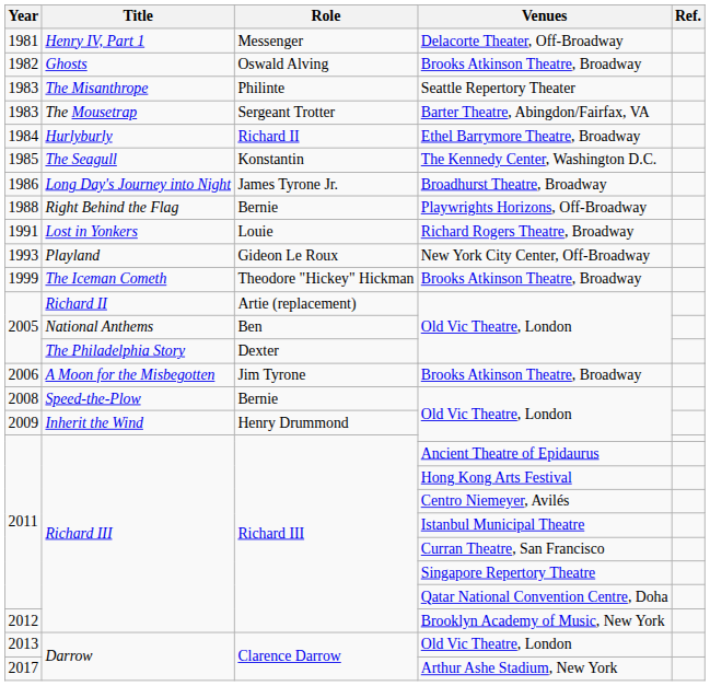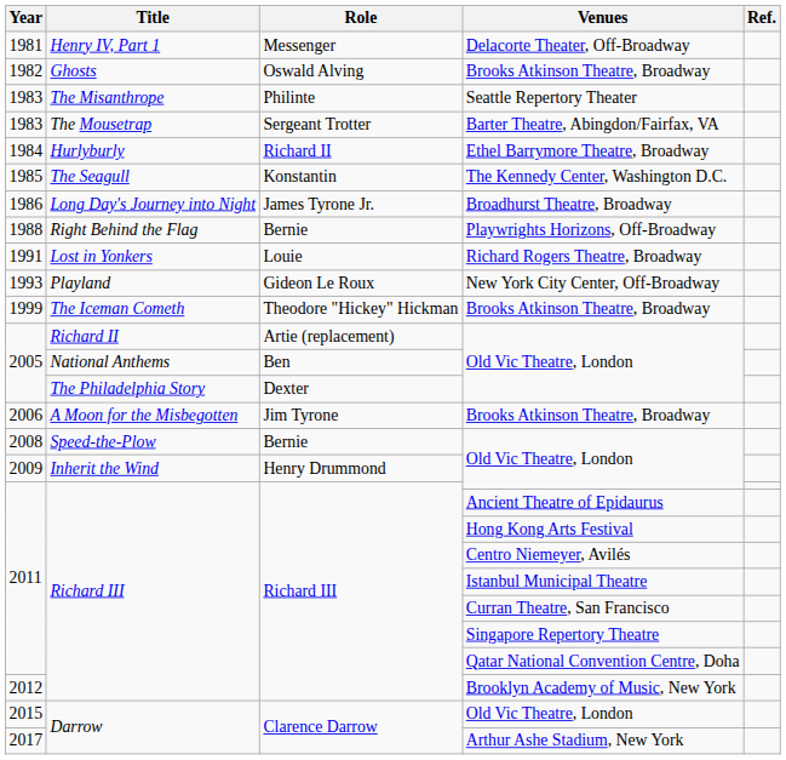 <table class="wikitable sortable">
 <tr>
 <th>Year</th>
 <th>Title</th>
 <th>Role</th>
 <th>Venues</th>
 <th scope="col" class="unsortable">Ref.</th>
 </tr>
 <tr>
 <td>1981</td>
 <td><em><a href='#'>Henry IV, Part 1</a></em></td>
 <td>Messenger</td>
 <td><a href='#'>Delacorte Theater</a>, Off-Broadway</td>
 <td></td>
 </tr>
 <tr>
 <td>1982</td>
 <td><em><a href='#'>Ghosts</a></em></td>
 <td>Oswald Alving</td>
 <td><a href='#'>Brooks Atkinson Theatre</a>, Broadway</td>
 <td></td>
 </tr>
 <tr>
 <td>1983</td>
 <td><em><a href='#'>The Misanthrope</a></em></td>
 <td>Philinte</td>
 <td>Seattle Repertory Theater</td>
 <td></td>
 </tr>
 <tr>
 <td>1983</td>
 <td><em>The <a href='#'>Mousetrap</a></em></td>
 <td>Sergeant Trotter</td>
 <td><a href='#'>Barter Theatre</a>, Abingdon/Fairfax, VA</td>
 <td></td>
 </tr>
 <tr>
 <td>1984</td>
 <td><em><a href='#'>Hurlyburly</a></em></td>
 <td><a href='#'>Richard II</a></td>
 <td><a href='#'>Ethel Barrymore Theatre</a>, Broadway</td>
 <td></td>
 </tr>
 <tr>
 <td>1985</td>
 <td><em><a href='#'>The Seagull</a></em></td>
 <td>Konstantin</td>
 <td><a href='#'>The Kennedy Center</a>, Washington D.C.</td>
 <td></td>
 </tr>
 <tr>
 <td>1986</td>
 <td><em><a href='#'>Long Day's Journey into Night</a></em></td>
 <td>James Tyrone Jr.</td>
 <td><a href='#'>Broadhurst Theatre</a>, Broadway</td>
 <td></td>
 </tr>
 <tr>
 <td>1988</td>
 <td><em>Right Behind the Flag</em></td>
 <td>Bernie</td>
 <td><a href='#'>Playwrights Horizons</a>, Off-Broadway</td>
 <td></td>
 </tr>
 <tr>
 <td>1991</td>
 <td><em><a href='#'>Lost in Yonkers</a></em></td>
 <td>Louie</td>
 <td><a href='#'>Richard Rogers Theatre</a>, Broadway</td>
 <td></td>
 </tr>
 <tr>
 <td>1993</td>
 <td><em>Playland</em></td>
 <td>Gideon Le Roux</td>
 <td>New York City Center, Off-Broadway</td>
 <td></td>
 </tr>
 <tr>
 <td>1999</td>
 <td><em><a href='#'>The Iceman Cometh</a></em></td>
 <td>Theodore "Hickey" Hickman</td>
 <td><a href='#'>Brooks Atkinson Theatre</a>, Broadway</td>
 <td></td>
 </tr>
 <tr>
 <td rowspan="3">2005</td>
 <td><em><a href='#'>Richard II</a></em></td>
 <td>Artie (replacement)</td>
 <td rowspan="4"><a href='#'>Old Vic Theatre</a>, London</td>
 <td></td>
 </tr>
 <tr>
 <td><em>National Anthems</em></td>
 <td>Ben</td>
 <td></td>
 </tr>
 <tr>
 <td><em><a href='#'>The Philadelphia Story</a></em></td>
 <td>Dexter</td>
 <td></td>
 </tr>
 <tr>
 <td rowspan=2>2006</td>
 <td rowspan=2><em><a href='#'>A Moon for the Misbegotten</a></em></td>
 <td rowspan=2>Jim Tyrone</td>
 <td rowspan=2></td>
 </tr>
 <tr>
 <td><a href='#'>Brooks Atkinson Theatre</a>, Broadway</td>
 </tr>
 <tr>
 <td>2008</td>
 <td><em><a href='#'>Speed-the-Plow</a></em></td>
 <td>Bernie</td>
 <td rowspan="3"><a href='#'>Old Vic Theatre</a>, London</td>
 <td></td>
 </tr>
 <tr>
 <td>2009</td>
 <td><em><a href='#'>Inherit the Wind</a></em></td>
 <td>Henry Drummond</td>
 <td></td>
 </tr>
 <tr>
 <td rowspan=8>2011</td>
 <td rowspan=9><em><a href='#'>Richard III</a></em></td>
 <td rowspan=9><a href='#'>Richard III</a></td>
 <td></td>
 </tr>
 <tr>
 <td><a href='#'>Ancient Theatre of Epidaurus</a></td>
 <td></td>
 </tr>
 <tr>
 <td><a href='#'>Hong Kong Arts Festival</a></td>
 <td></td>
 </tr>
 <tr>
 <td><a href='#'>Centro Niemeyer</a>, Avilés</td>
 <td></td>
 </tr>
 <tr>
 <td><a href='#'>Istanbul Municipal Theatre</a></td>
 <td></td>
 </tr>
 <tr>
 <td><a href='#'>Curran Theatre</a>, San Francisco</td>
 <td></td>
 </tr>
 <tr>
 <td><a href='#'>Singapore Repertory Theatre</a></td>
 <td></td>
 </tr>
 <tr>
 <td><a href='#'>Qatar National Convention Centre</a>, Doha</td>
 <td></td>
 </tr>
 <tr>
 <td>2012</td>
 <td><a href='#'>Brooklyn Academy of Music</a>, New York</td>
 <td></td>
 </tr>
 <tr>
-<td>2013</td>
+<td>2015</td>
 <td rowspan=2><em>Darrow</em></td>
 <td rowspan=2><a href='#'>Clarence Darrow</a></td>
 <td><a href='#'>Old Vic Theatre</a>, London</td>
 <td></td>
 </tr>
 <tr>
 <td>2017</td>
 <td><a href='#'>Arthur Ashe Stadium</a>, New York</td>
 <td></td>
 </tr>
 </table>
